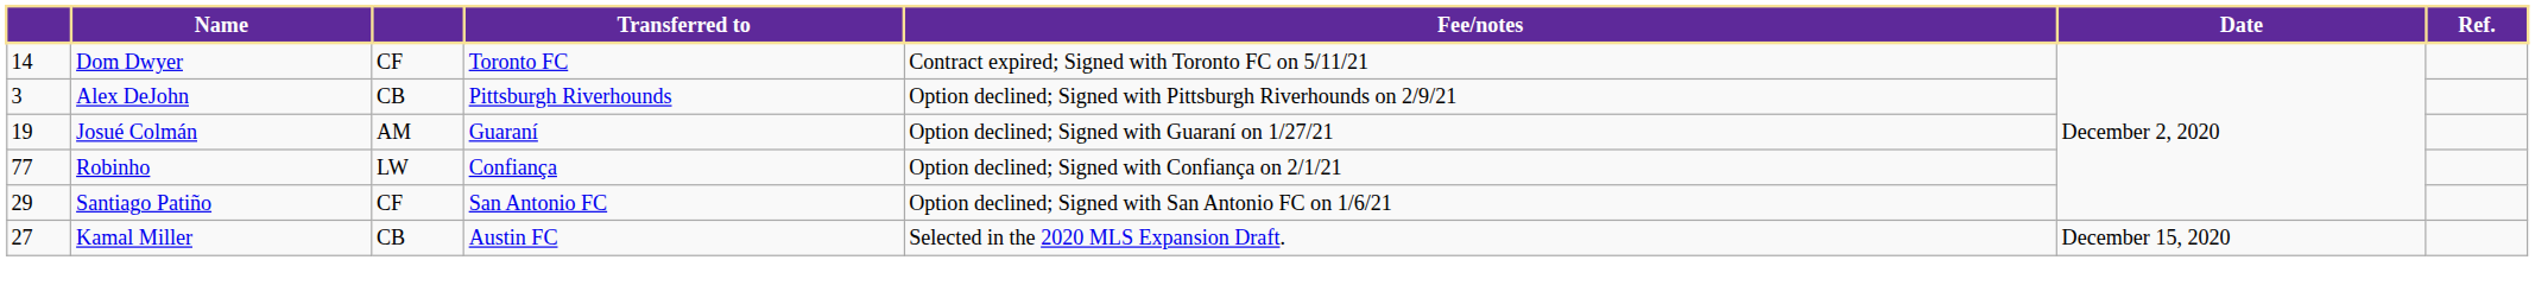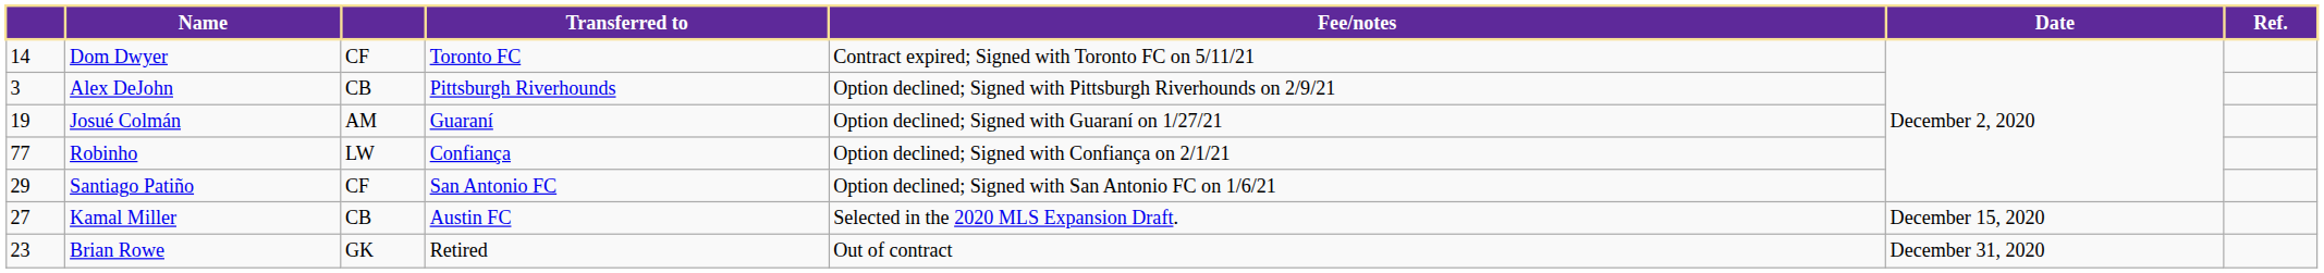 <table class="wikitable" style="width:90%; text-align:center; font-size:95%; text-align:left;">
 <tr>
 <th style="background:#5E299A; color:white; border:2px solid #F8E196;"></th>
 <th style="background:#5E299A; color:white; border:2px solid #F8E196;">Name</th>
 <th style="background:#5E299A; color:white; border:2px solid #F8E196;"></th>
 <th style="background:#5E299A; color:white; border:2px solid #F8E196;">Transferred to</th>
 <th style="background:#5E299A; color:white; border:2px solid #F8E196;">Fee/notes</th>
 <th style="background:#5E299A; color:white; border:2px solid #F8E196;">Date</th>
 <th style="background:#5E299A; color:white; border:2px solid #F8E196;">Ref.</th>
 </tr>
 <tr>
 <td>14</td>
 <td> <a href='#'>Dom Dwyer</a></td>
 <td>CF</td>
 <td> <a href='#'>Toronto FC</a></td>
 <td>Contract expired; Signed with Toronto FC on 5/11/21</td>
 <td rowspan="5">December 2, 2020</td>
 <td></td>
 </tr>
 <tr>
 <td>3</td>
 <td> <a href='#'>Alex DeJohn</a></td>
 <td>CB</td>
 <td> <a href='#'>Pittsburgh Riverhounds</a></td>
 <td>Option declined; Signed with Pittsburgh Riverhounds on 2/9/21</td>
 <td></td>
 </tr>
 <tr>
 <td>19</td>
 <td> <a href='#'>Josué Colmán</a></td>
 <td>AM</td>
 <td> <a href='#'>Guaraní</a></td>
 <td>Option declined; Signed with Guaraní on 1/27/21</td>
 <td></td>
 </tr>
 <tr>
 <td>77</td>
 <td> <a href='#'>Robinho</a></td>
 <td>LW</td>
 <td> <a href='#'>Confiança</a></td>
 <td>Option declined; Signed with Confiança on 2/1/21</td>
 <td></td>
 </tr>
 <tr>
 <td>29</td>
 <td> <a href='#'>Santiago Patiño</a></td>
 <td>CF</td>
 <td> <a href='#'>San Antonio FC</a></td>
 <td>Option declined; Signed with San Antonio FC on 1/6/21</td>
 <td></td>
 </tr>
 <tr>
 <td>27</td>
 <td> <a href='#'>Kamal Miller</a></td>
 <td>CB</td>
 <td> <a href='#'>Austin FC</a></td>
 <td>Selected in the <a href='#'>2020 MLS Expansion Draft</a>.</td>
 <td>December 15, 2020</td>
 <td></td>
 </tr>
+<tr>
+<td>23</td>
+<td> <a href='#'>Brian Rowe</a></td>
+<td>GK</td>
+<td>Retired</td>
+<td>Out of contract</td>
+<td>December 31, 2020</td>
+<td></td>
+</tr>
 </table>
